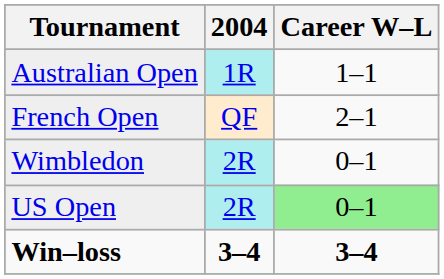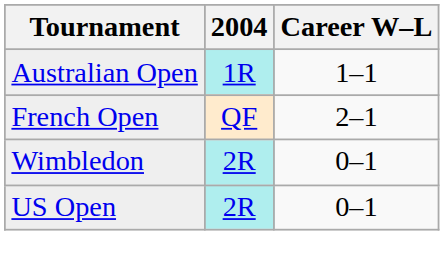 <table class="wikitable">
 <tr>
 <th>Tournament</th>
 <th>2004</th>
 <th>Career W–L</th>
 </tr>
 <tr>
 <td style="background:#EFEFEF;"><a href='#'>Australian Open</a></td>
 <td align="center" style="background:#afeeee;"><a href='#'>1R</a></td>
 <td align="center">1–1</td>
 </tr>
 <tr>
 <td style="background:#EFEFEF;"><a href='#'>French Open</a></td>
 <td align="center" style="background:#ffebcd;"><a href='#'>QF</a></td>
 <td align="center">2–1</td>
 </tr>
 <tr>
 <td style="background:#EFEFEF;"><a href='#'>Wimbledon</a></td>
 <td align="center" style="background:#afeeee;"><a href='#'>2R</a></td>
 <td align="center">0–1</td>
 </tr>
 <tr>
 <td style="background:#EFEFEF;"><a href='#'>US Open</a></td>
 <td align="center" style="background:#afeeee;"><a href='#'>2R</a></td>
-<td align="center" style="background: lightgreen;">0–1</td>
-</tr>
-<tr>
-<td><strong>Win–loss</strong></td>
-<td align="center"><strong>3–4</strong></td>
-<td align="center"><strong>3–4</strong></td>
+<td align="center">0–1</td>
 </tr>
 </table>
